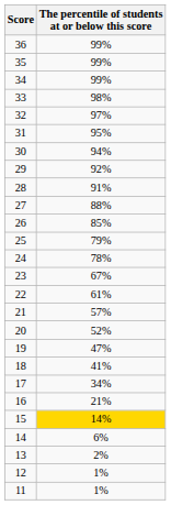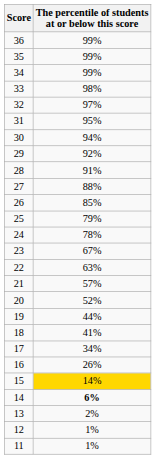 <table class="wikitable sortable" style="text-align:center">
 <tr>
 <th>Score</th>
 <th>The percentile of students<br>at or below this score</th>
 </tr>
 <tr>
 <td>36</td>
 <td>99%</td>
 </tr>
 <tr>
 <td>35</td>
 <td>99%</td>
 </tr>
 <tr>
 <td>34</td>
 <td>99%</td>
 </tr>
 <tr>
 <td>33</td>
 <td>98%</td>
 </tr>
 <tr>
 <td>32</td>
 <td>97%</td>
 </tr>
 <tr>
 <td>31</td>
 <td>95%</td>
 </tr>
 <tr>
 <td>30</td>
 <td>94%</td>
 </tr>
 <tr>
 <td>29</td>
 <td>92%</td>
 </tr>
 <tr>
 <td>28</td>
 <td>91%</td>
 </tr>
 <tr>
 <td>27</td>
 <td>88%</td>
 </tr>
 <tr>
 <td>26</td>
 <td>85%</td>
 </tr>
 <tr>
 <td>25</td>
 <td>79%</td>
 </tr>
 <tr>
 <td>24</td>
 <td>78%</td>
 </tr>
 <tr>
 <td>23</td>
 <td>67%</td>
 </tr>
 <tr>
 <td>22</td>
-<td>61%</td>
+<td>63%</td>
 </tr>
 <tr>
 <td>21</td>
 <td>57%</td>
 </tr>
 <tr>
 <td>20</td>
 <td>52%</td>
 </tr>
 <tr>
 <td>19</td>
-<td>47%</td>
+<td>44%</td>
 </tr>
 <tr>
 <td>18</td>
 <td>41%</td>
 </tr>
 <tr>
 <td>17</td>
 <td>34%</td>
 </tr>
 <tr>
 <td>16</td>
-<td>21%</td>
+<td>26%</td>
 </tr>
 <tr>
 <td>15</td>
 <td style="background: gold;">14%</td>
 </tr>
 <tr>
 <td>14</td>
-<td>6%</td>
+<td><strong>6%</strong></td>
 </tr>
 <tr>
 <td>13</td>
 <td>2%</td>
 </tr>
 <tr>
 <td>12</td>
 <td>1%</td>
 </tr>
 <tr>
 <td>11</td>
 <td>1%</td>
 </tr>
 </table>
